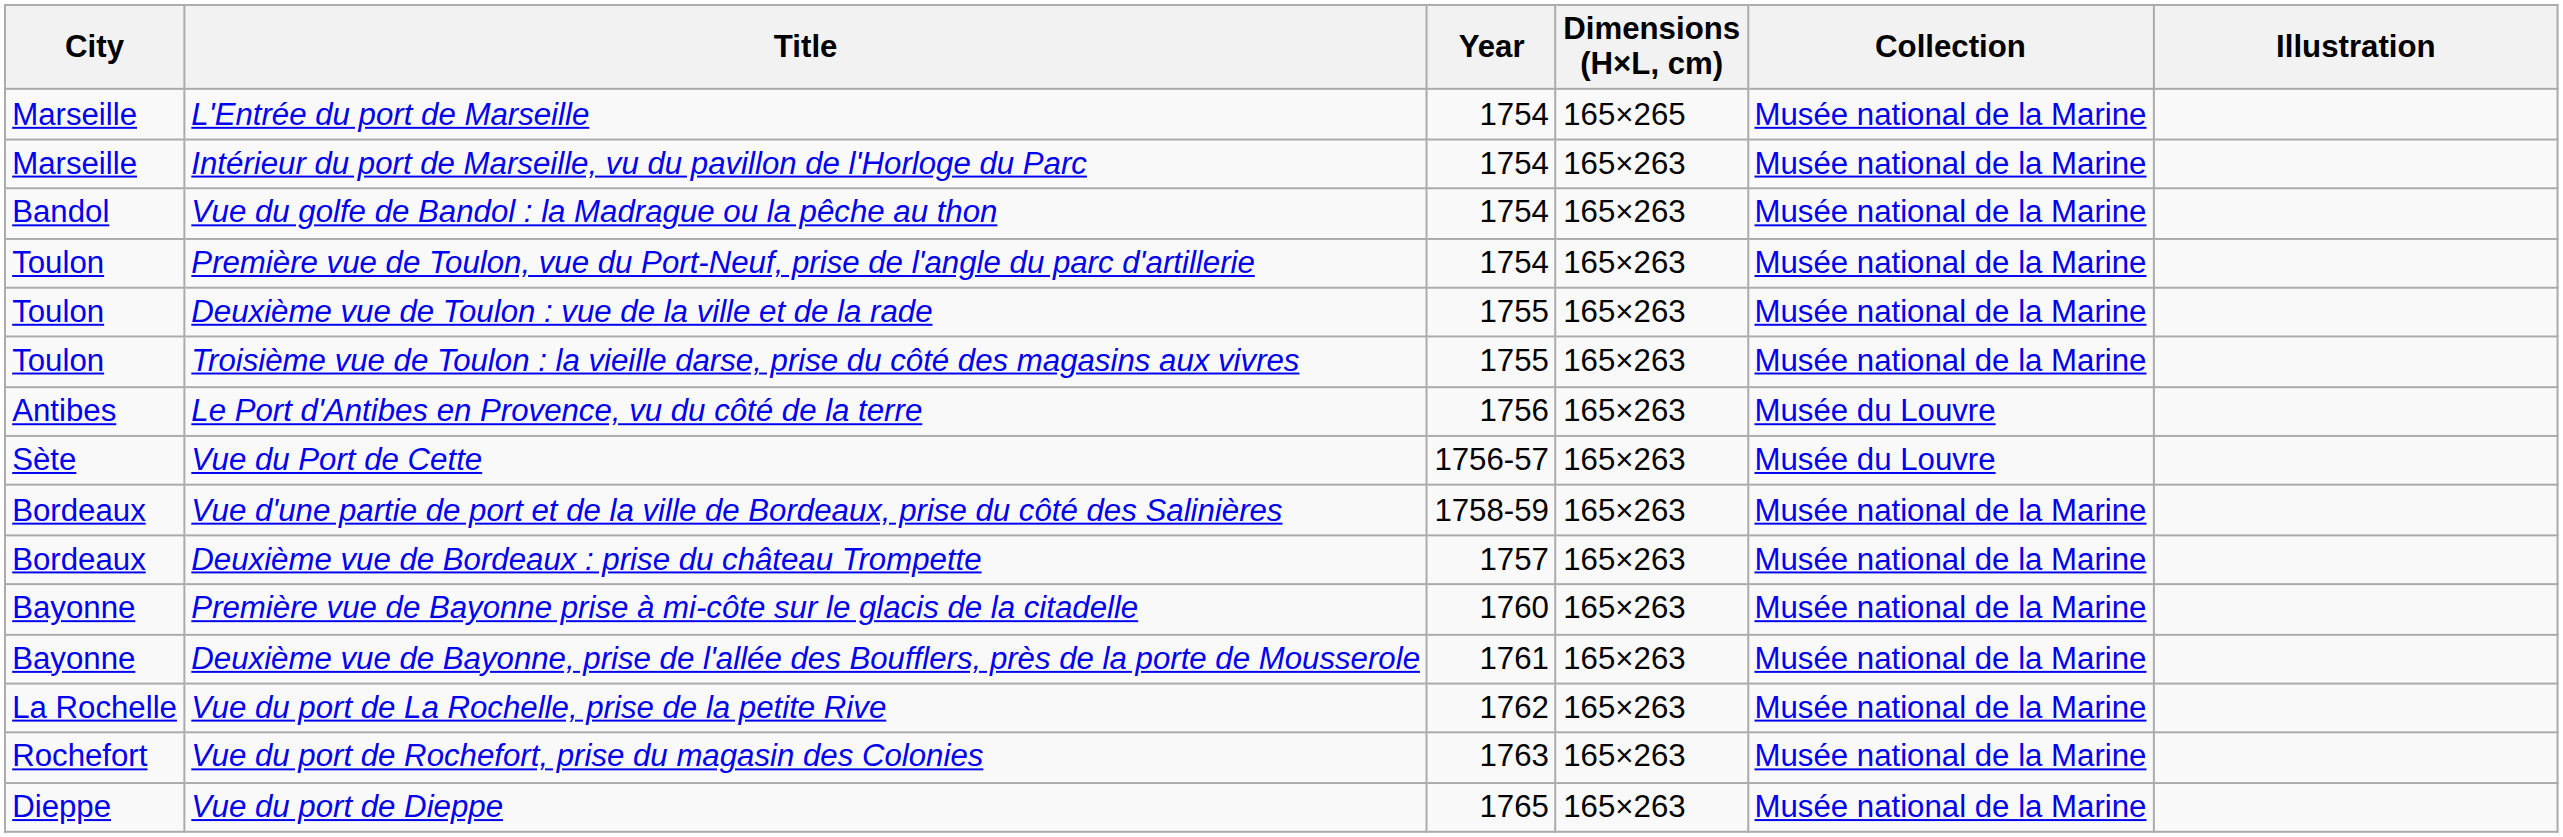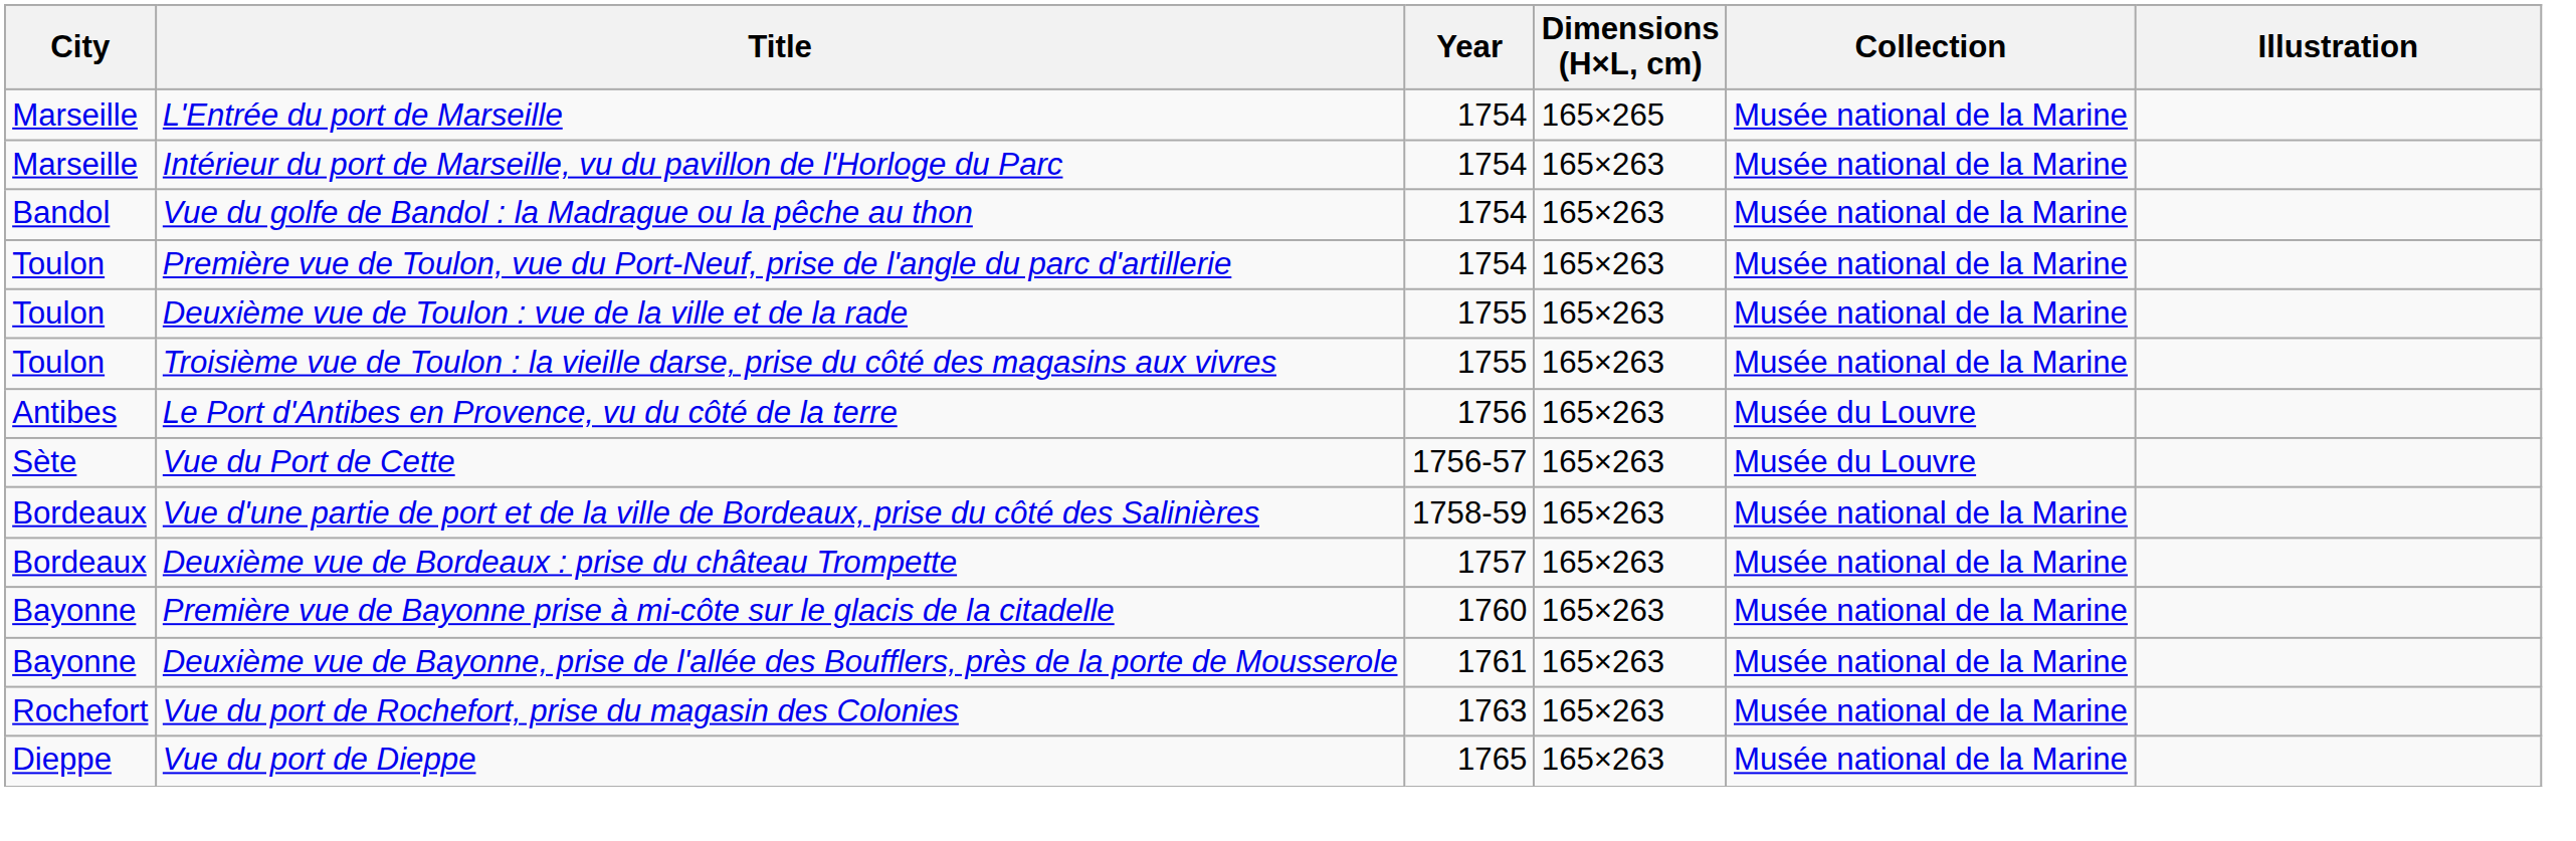 <table class="wikitable">
 <tr>
 <th scope="col">City</th>
 <th scope="col">Title</th>
 <th scope="col">Year</th>
 <th scope="col">Dimensions<br>(H×L, cm)</th>
 <th scope="col">Collection</th>
 <th scope="col" width="200px">Illustration</th>
 </tr>
 <tr>
 <td><a href='#'>Marseille</a></td>
 <td><em><a href='#'>L'Entrée du port de Marseille</a></em></td>
 <td align="right">1754</td>
 <td>165×265</td>
 <td><a href='#'>Musée national de la Marine</a></td>
 <td></td>
 </tr>
 <tr>
 <td><a href='#'>Marseille</a></td>
 <td><em><a href='#'>Intérieur du port de Marseille, vu du pavillon de l'Horloge du Parc</a></em></td>
 <td align="right">1754</td>
 <td>165×263</td>
 <td><a href='#'>Musée national de la Marine</a></td>
 <td></td>
 </tr>
 <tr>
 <td><a href='#'>Bandol</a></td>
 <td><em><a href='#'>Vue du golfe de Bandol : la Madrague ou la pêche au thon</a></em></td>
 <td align="right">1754</td>
 <td>165×263</td>
 <td><a href='#'>Musée national de la Marine</a></td>
 <td></td>
 </tr>
 <tr>
 <td><a href='#'>Toulon</a></td>
 <td><em><a href='#'>Première vue de Toulon, vue du Port-Neuf, prise de l'angle du parc d'artillerie</a></em></td>
 <td align="right">1754</td>
 <td>165×263</td>
 <td><a href='#'>Musée national de la Marine</a></td>
 <td></td>
 </tr>
 <tr>
 <td><a href='#'>Toulon</a></td>
 <td><em><a href='#'>Deuxième vue de Toulon : vue de la ville et de la rade</a></em></td>
 <td align="right">1755</td>
 <td>165×263</td>
 <td><a href='#'>Musée national de la Marine</a></td>
 <td></td>
 </tr>
 <tr>
 <td><a href='#'>Toulon</a></td>
 <td><em><a href='#'>Troisième vue de Toulon : la vieille darse, prise du côté des magasins aux vivres</a></em></td>
 <td align="right">1755</td>
 <td>165×263</td>
 <td><a href='#'>Musée national de la Marine</a></td>
 <td></td>
 </tr>
 <tr>
 <td><a href='#'>Antibes</a></td>
 <td><em><a href='#'>Le Port d'Antibes en Provence, vu du côté de la terre</a></em></td>
 <td align="right">1756</td>
 <td>165×263</td>
 <td><a href='#'>Musée du Louvre</a></td>
 <td></td>
 </tr>
 <tr>
 <td><a href='#'>Sète</a></td>
 <td><em><a href='#'>Vue du Port de Cette</a></em></td>
 <td align="right">1756-57</td>
 <td>165×263</td>
 <td><a href='#'>Musée du Louvre</a></td>
 <td></td>
 </tr>
 <tr>
 <td><a href='#'>Bordeaux</a></td>
 <td><em><a href='#'>Vue d'une partie de port et de la ville de Bordeaux, prise du côté des Salinières</a></em></td>
 <td align="right">1758-59</td>
 <td>165×263</td>
 <td><a href='#'>Musée national de la Marine</a></td>
 <td></td>
 </tr>
 <tr>
 <td><a href='#'>Bordeaux</a></td>
 <td><em><a href='#'>Deuxième vue de Bordeaux : prise du château Trompette</a></em></td>
 <td align="right">1757</td>
 <td>165×263</td>
 <td><a href='#'>Musée national de la Marine</a></td>
 <td></td>
 </tr>
 <tr>
 <td><a href='#'>Bayonne</a></td>
 <td><em><a href='#'>Première vue de Bayonne prise à mi-côte sur le glacis de la citadelle</a></em></td>
 <td align="right">1760</td>
 <td>165×263</td>
 <td><a href='#'>Musée national de la Marine</a></td>
 <td></td>
 </tr>
 <tr>
 <td><a href='#'>Bayonne</a></td>
 <td><em><a href='#'>Deuxième vue de Bayonne, prise de l'allée des Boufflers, près de la porte de Mousserole</a></em></td>
 <td align="right">1761</td>
 <td>165×263</td>
 <td><a href='#'>Musée national de la Marine</a></td>
 <td></td>
 </tr>
 <tr>
-<td><a href='#'>La Rochelle</a></td>
-<td><em><a href='#'>Vue du port de La Rochelle, prise de la petite Rive</a></em></td>
-<td align="right">1762</td>
-<td>165×263</td>
-<td><a href='#'>Musée national de la Marine</a></td>
-<td></td>
-</tr>
-<tr>
 <td><a href='#'>Rochefort</a></td>
 <td><em><a href='#'>Vue du port de Rochefort, prise du magasin des Colonies</a></em></td>
 <td align="right">1763</td>
 <td>165×263</td>
 <td><a href='#'>Musée national de la Marine</a></td>
 <td></td>
 </tr>
 <tr>
 <td><a href='#'>Dieppe</a></td>
 <td><em><a href='#'>Vue du port de Dieppe</a></em></td>
 <td align="right">1765</td>
 <td>165×263</td>
 <td><a href='#'>Musée national de la Marine</a></td>
 <td></td>
 </tr>
 </table>
